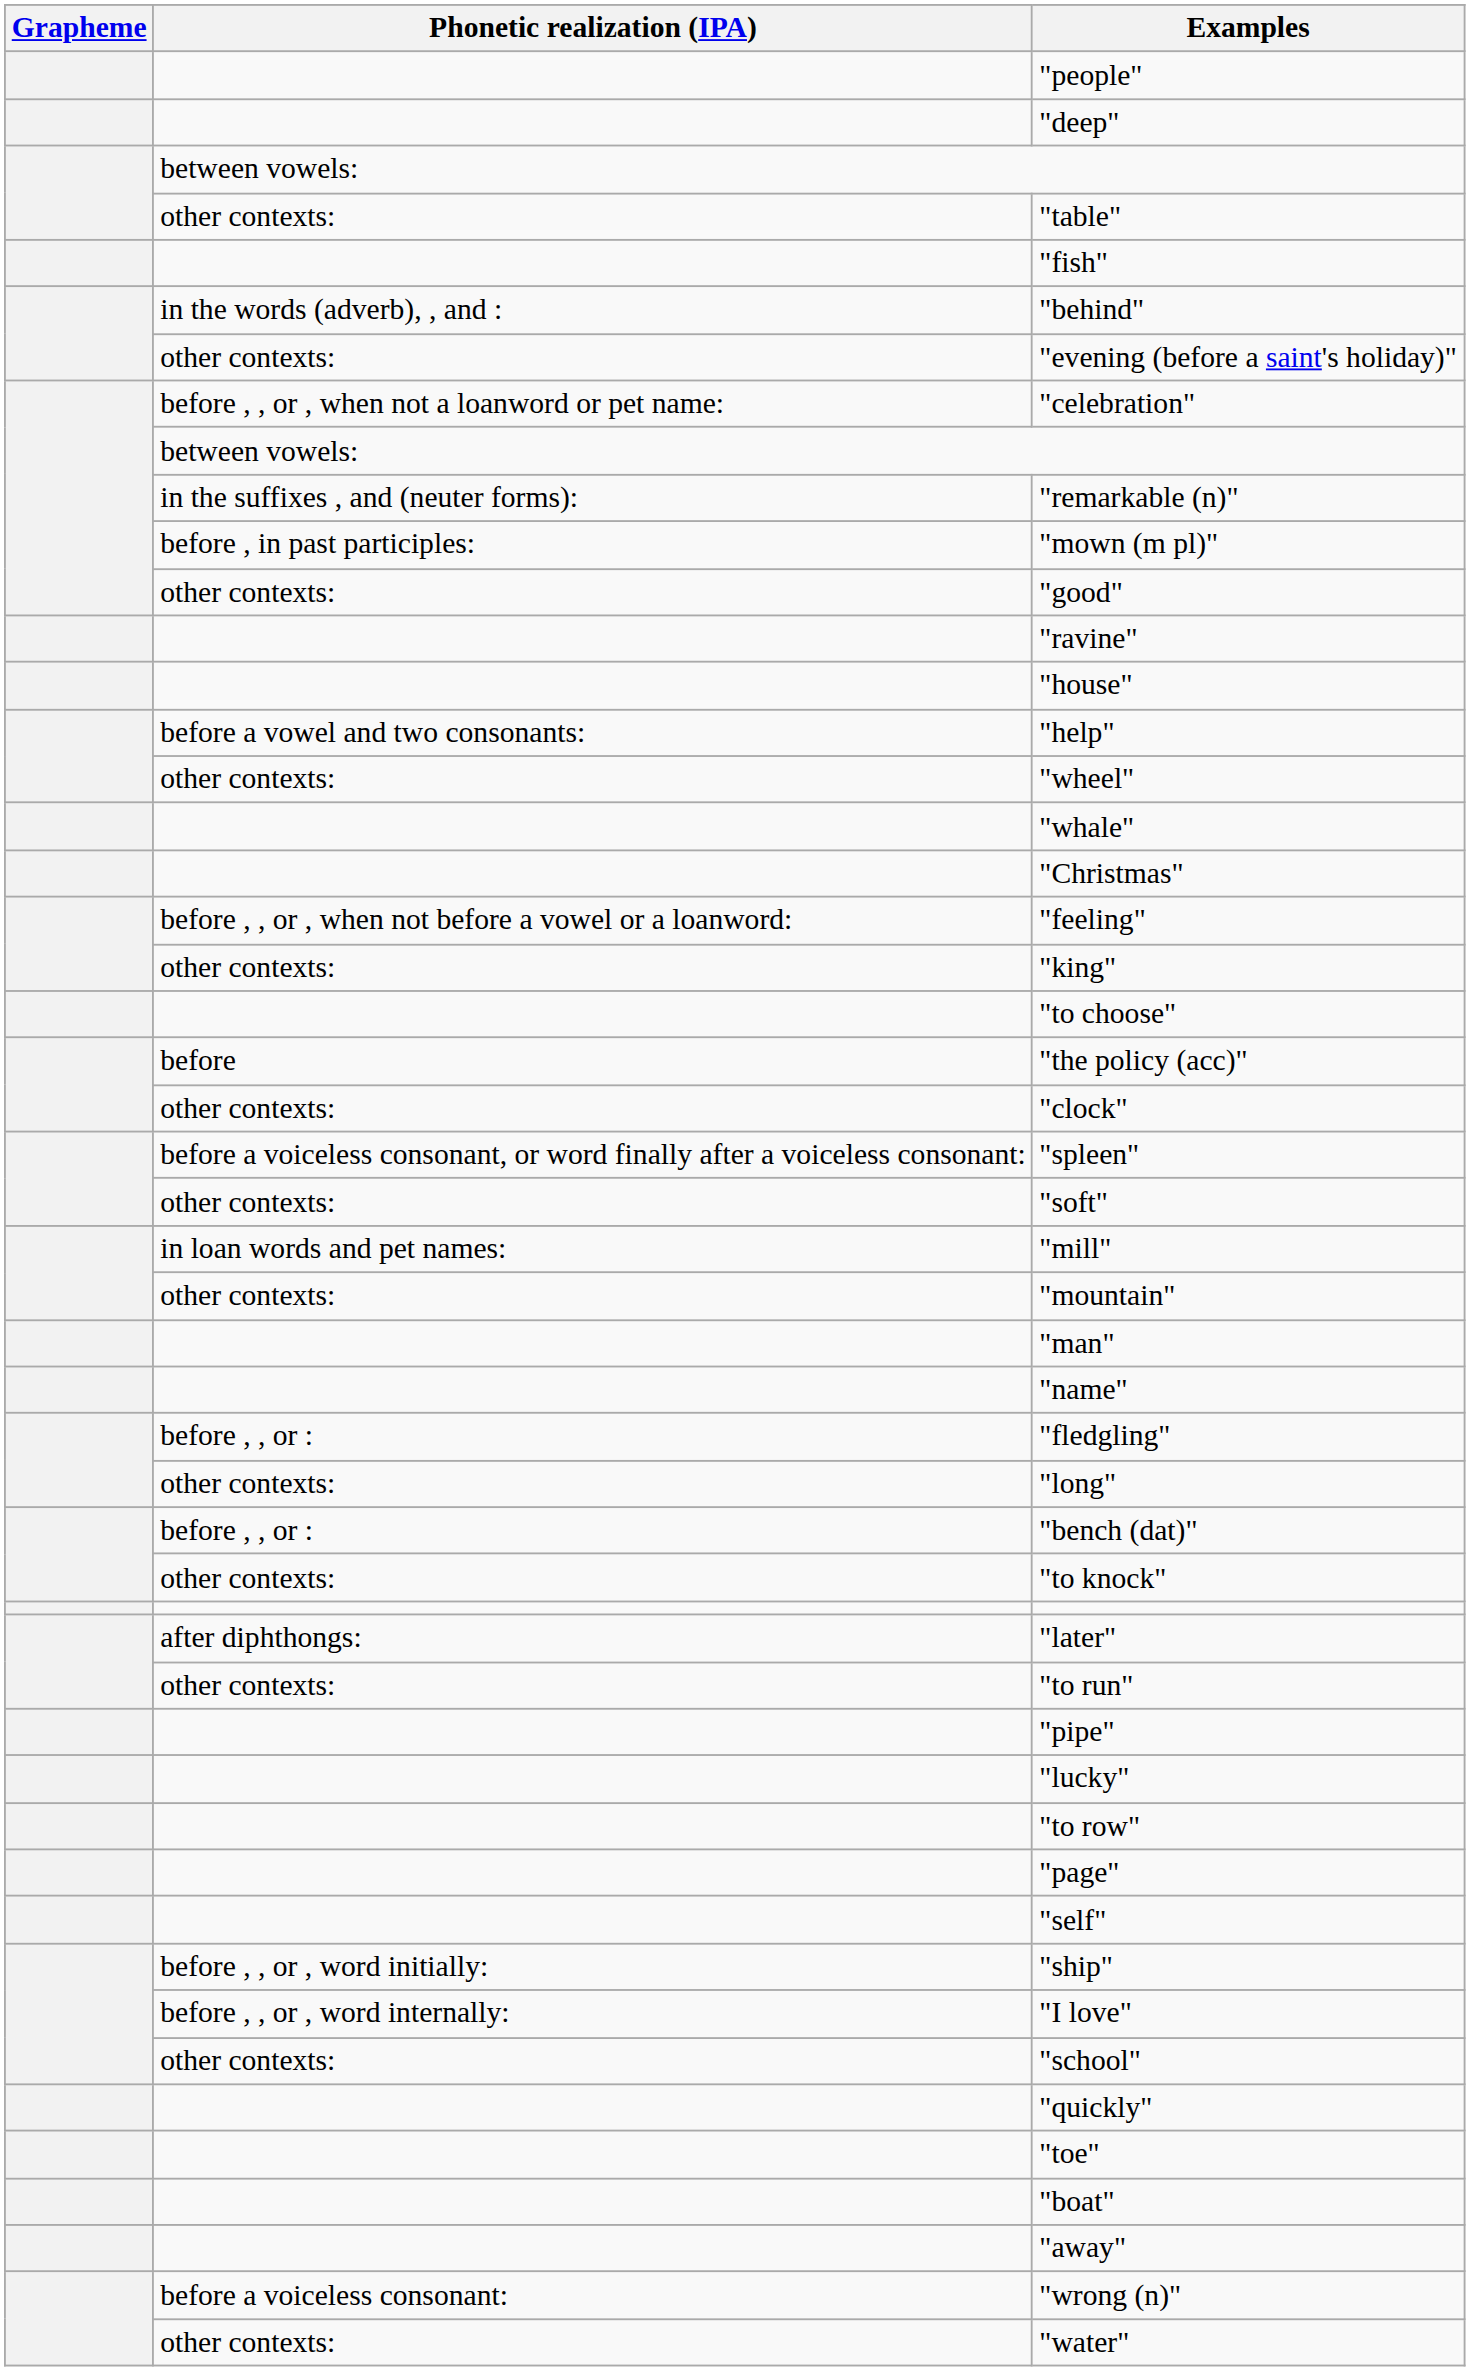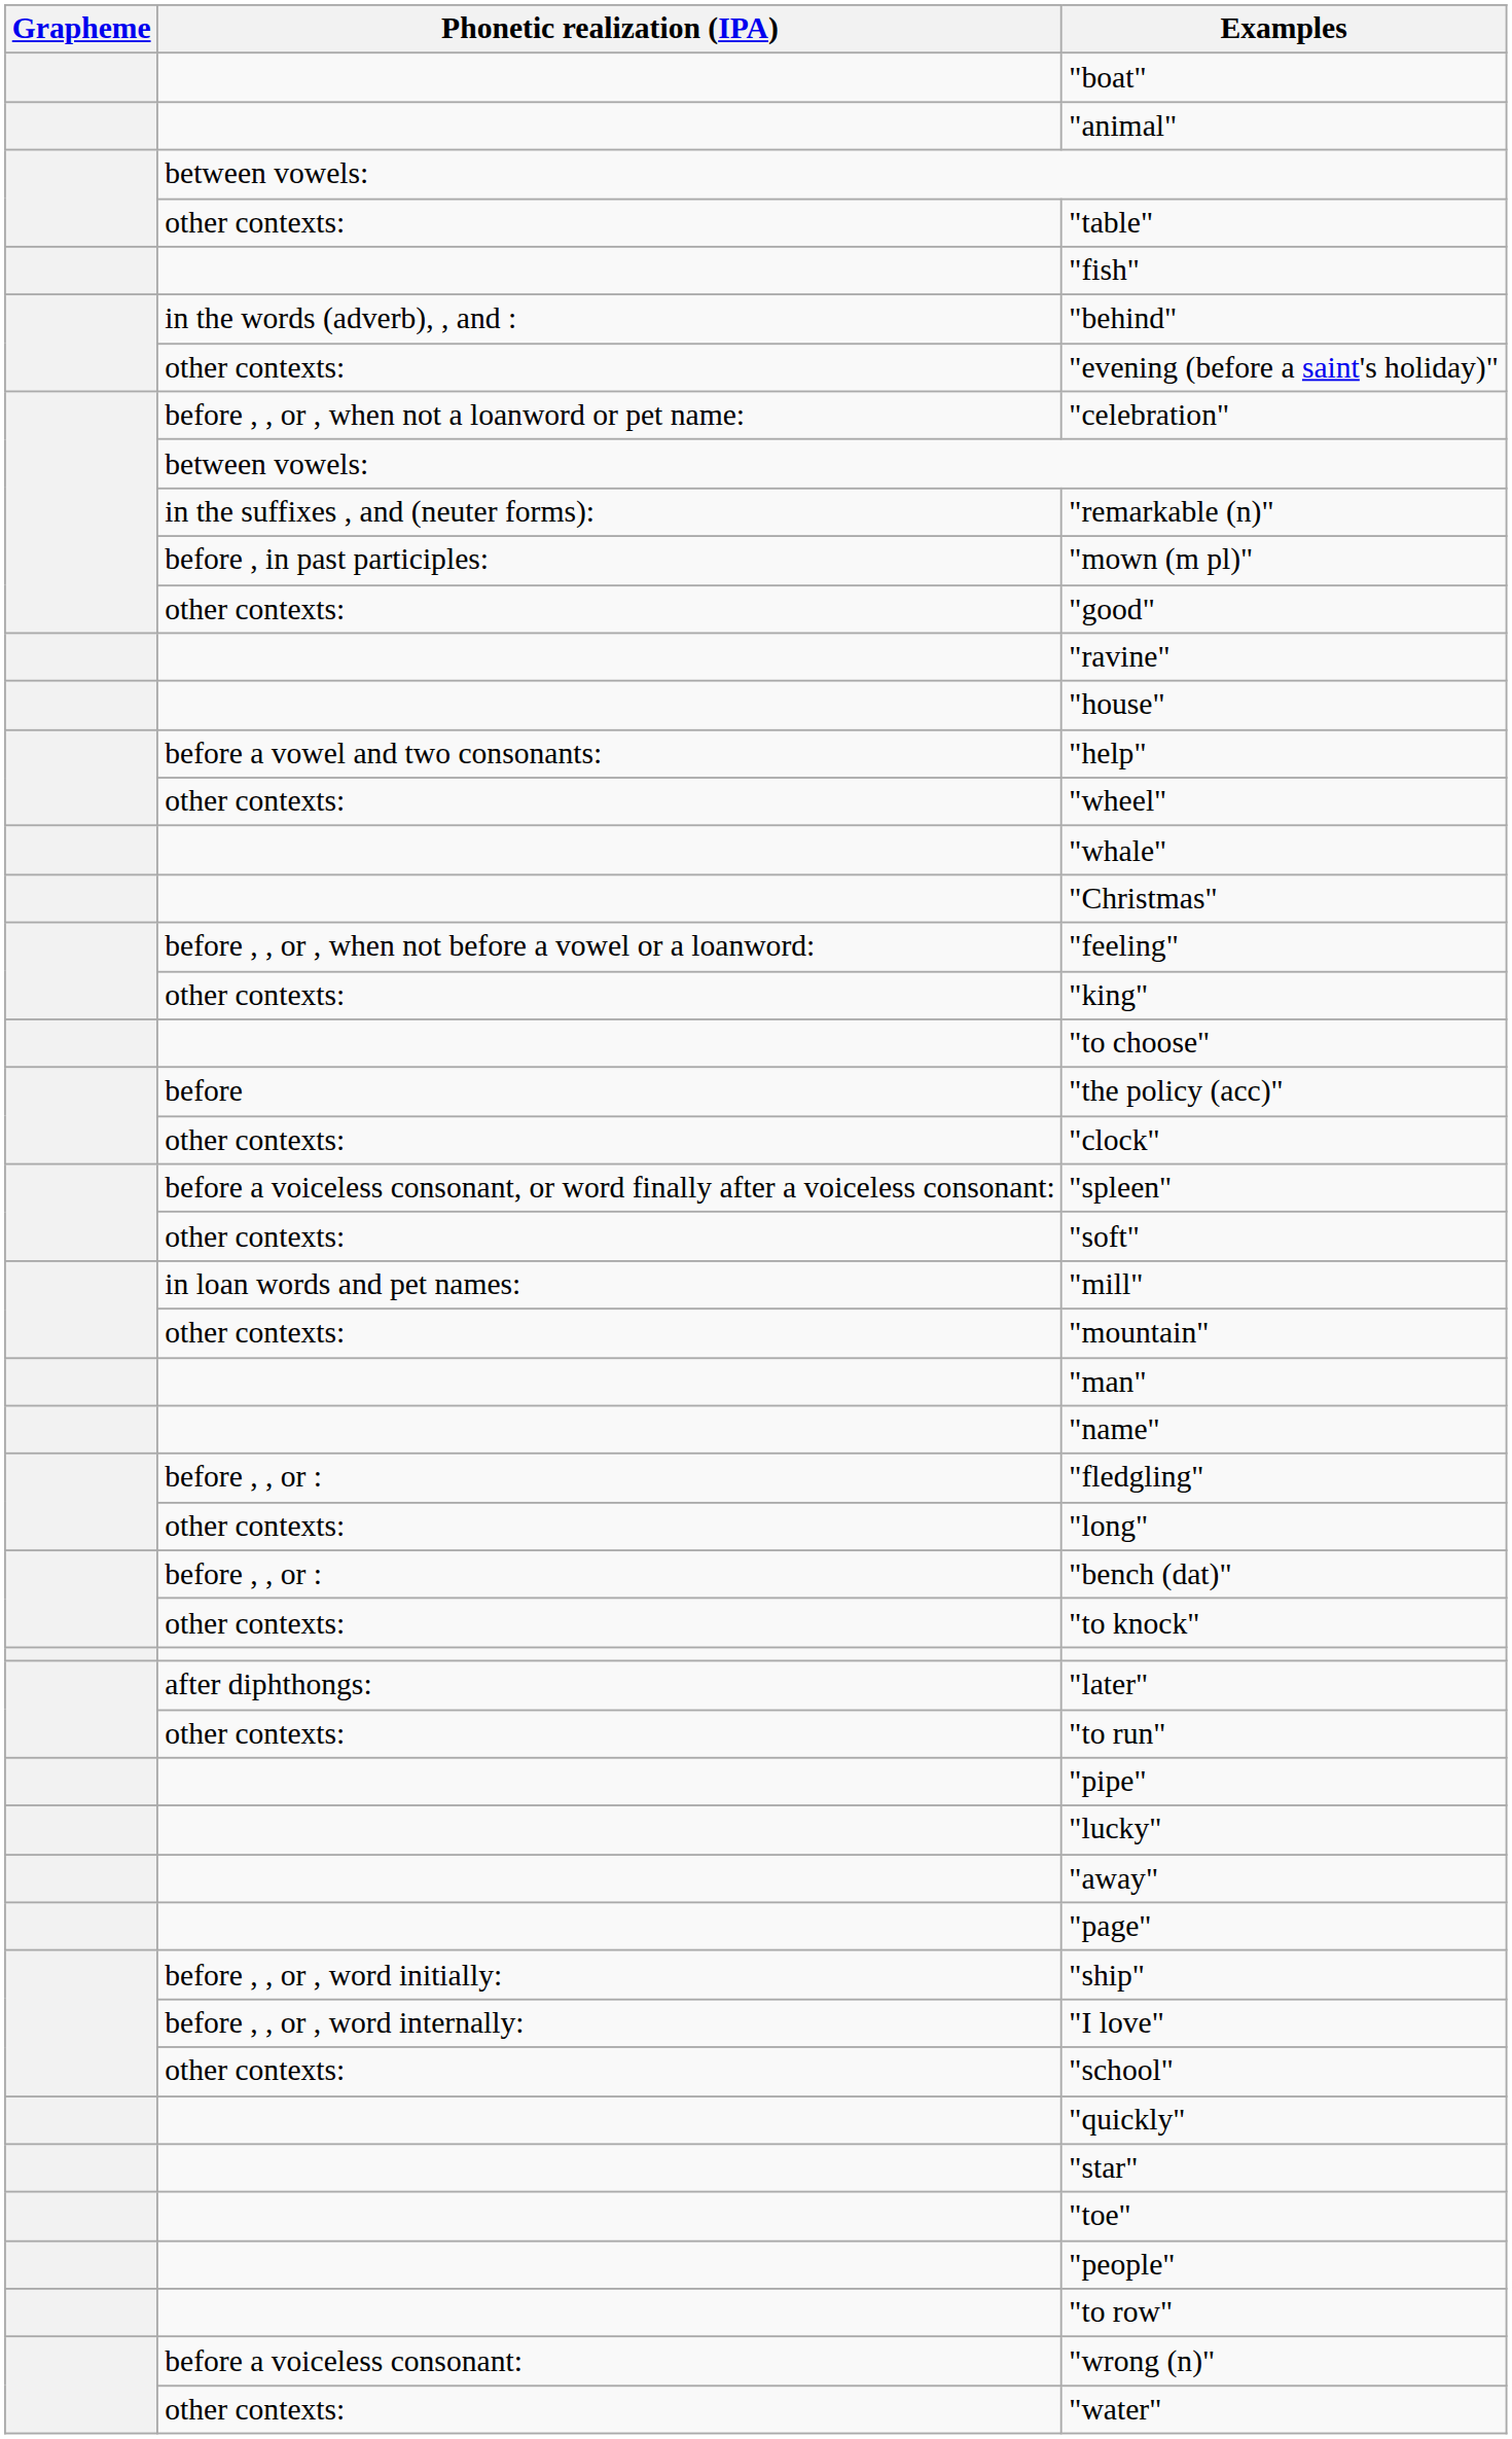 <table class="wikitable nowrap">
 <tr>
 <th><a href='#'>Grapheme</a></th>
 <th><strong>Phonetic realization (</strong><a href='#'>IPA</a><strong>)</strong></th>
 <th>Examples</th>
 </tr>
 <tr>
 <th></th>
 <td></td>
-<td>  "people"</td>
+<td>  "boat"</td>
 </tr>
 <tr>
 <th></th>
 <td></td>
-<td>  "deep"</td>
+<td>  "animal"</td>
 </tr>
 <tr>
 <th rowspan="2"></th>
 <td colspan="2">between vowels:<br></td>
 </tr>
 <tr>
 <td>other contexts:<br></td>
 <td>  "table"</td>
 </tr>
 <tr>
 <th></th>
 <td></td>
 <td>  "fish"</td>
 </tr>
 <tr>
 <th rowspan="2"></th>
 <td>in the words <strong></strong> (adverb), <strong></strong>, <strong></strong> and <strong></strong>:<br></td>
 <td>  "behind"</td>
 </tr>
 <tr>
 <td>other contexts:<br></td>
 <td>  "evening (before a <a href='#'>saint</a>'s holiday)"</td>
 </tr>
 <tr>
 <th rowspan="5"></th>
 <td>before <strong></strong>, <strong></strong>, <strong></strong> or <strong></strong>, when not a loanword or pet name:<br></td>
 <td>  "celebration"</td>
 </tr>
 <tr>
 <td colspan="2">between vowels:<br></td>
 </tr>
 <tr>
 <td>in the suffixes <strong></strong>, <strong></strong> and <strong></strong> (neuter forms):<br></td>
 <td>  "remarkable (n)"</td>
 </tr>
 <tr>
 <td>before <strong></strong>, in past participles:<br></td>
 <td>  "mown (m pl)"</td>
 </tr>
 <tr>
 <td>other contexts:<br></td>
 <td>  "good"</td>
 </tr>
 <tr>
 <th></th>
 <td></td>
 <td>  "ravine"</td>
 </tr>
 <tr>
 <th></th>
 <td></td>
 <td>  "house"</td>
 </tr>
 <tr>
 <th rowspan="2"></th>
 <td>before a vowel and two consonants:<br></td>
 <td>  "help"</td>
 </tr>
 <tr>
 <td>other contexts:<br></td>
 <td>  "wheel"</td>
 </tr>
 <tr>
 <th></th>
 <td></td>
 <td>  "whale"</td>
 </tr>
 <tr>
 <th></th>
 <td></td>
 <td>  "Christmas"</td>
 </tr>
 <tr>
 <th rowspan="2"></th>
 <td>before <strong></strong>, <strong></strong>, <strong></strong> or <strong></strong>, when not before a vowel or a loanword:<br></td>
 <td>  "feeling"</td>
 </tr>
 <tr>
 <td>other contexts:<br></td>
 <td>  "king"</td>
 </tr>
 <tr>
 <th></th>
 <td></td>
 <td>  "to choose"</td>
 </tr>
 <tr>
 <th rowspan="2"></th>
 <td>before <strong></strong><br></td>
 <td>  "the policy (acc)"</td>
 </tr>
 <tr>
 <td>other contexts:<br></td>
 <td>  "clock"</td>
 </tr>
 <tr>
 <th rowspan="2"></th>
 <td>before a voiceless consonant, or word finally after a voiceless consonant:<br></td>
 <td>  "spleen"</td>
 </tr>
 <tr>
 <td>other contexts:<br></td>
 <td>  "soft"</td>
 </tr>
 <tr>
 <th rowspan="2"></th>
 <td>in loan words and pet names:<br></td>
 <td>  "mill"</td>
 </tr>
 <tr>
 <td>other contexts:<br></td>
 <td>  "mountain"</td>
 </tr>
 <tr>
 <th></th>
 <td></td>
 <td>  "man"</td>
 </tr>
 <tr>
 <th></th>
 <td></td>
 <td>  "name"</td>
 </tr>
 <tr>
 <th rowspan="2"></th>
 <td>before <strong></strong>, <strong></strong>, <strong></strong> or <strong></strong>:<br></td>
 <td>  "fledgling"</td>
 </tr>
 <tr>
 <td>other contexts:<br></td>
 <td>  "long"</td>
 </tr>
 <tr>
 <th rowspan="2"></th>
 <td>before <strong></strong>, <strong></strong>, <strong></strong> or <strong></strong>:<br></td>
 <td>  "bench (dat)"</td>
 </tr>
 <tr>
 <td>other contexts:<br></td>
 <td>  "to knock"</td>
 </tr>
 <tr>
 <th></th>
 <td></td>
 <td></td>
 </tr>
 <tr>
 <th rowspan="2"></th>
 <td>after diphthongs:<br></td>
 <td>  "later"</td>
 </tr>
 <tr>
 <td>other contexts:<br></td>
 <td>  "to run"</td>
 </tr>
 <tr>
 <th></th>
 <td></td>
 <td>  "pipe"</td>
 </tr>
 <tr>
 <th></th>
 <td></td>
 <td>  "lucky"</td>
 </tr>
 <tr>
 <th></th>
 <td></td>
-<td>  "to row"</td>
+<td>  "away"</td>
 </tr>
 <tr>
 <th></th>
 <td></td>
 <td>  "page"</td>
-</tr>
-<tr>
-<th></th>
-<td></td>
-<td>  "self"</td>
 </tr>
 <tr>
 <th rowspan="3"></th>
 <td>before <strong></strong>, <strong></strong>, <strong></strong> or <strong></strong>, word initially:<br></td>
 <td>  "ship"</td>
 </tr>
 <tr>
 <td>before <strong></strong>, <strong></strong>, <strong></strong> or <strong></strong>, word internally:<br></td>
 <td>  "I love"</td>
 </tr>
 <tr>
 <td>other contexts:<br></td>
 <td>  "school"</td>
 </tr>
 <tr>
 <th></th>
 <td></td>
 <td>  "quickly"</td>
 </tr>
 <tr>
 <th></th>
 <td></td>
+<td>  "star"</td>
+</tr>
+<tr>
+<th></th>
+<td></td>
 <td>  "toe"</td>
 </tr>
 <tr>
 <th></th>
 <td></td>
-<td>  "boat"</td>
+<td>  "people"</td>
 </tr>
 <tr>
 <th></th>
 <td></td>
-<td>  "away"</td>
+<td>  "to row"</td>
 </tr>
 <tr>
 <th rowspan="2"></th>
 <td>before a voiceless consonant:<br></td>
 <td>  "wrong (n)"</td>
 </tr>
 <tr>
 <td>other contexts:<br></td>
 <td>  "water"</td>
 </tr>
 </table>
